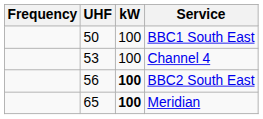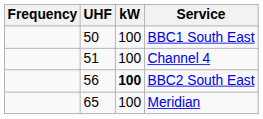 <table class="wikitable sortable">
 <tr>
 <th>Frequency</th>
 <th>UHF</th>
 <th>kW</th>
 <th>Service</th>
 </tr>
 <tr>
 <td></td>
 <td>50</td>
 <td>100</td>
 <td><a href='#'>BBC1 South East</a></td>
 </tr>
 <tr>
 <td></td>
-<td>53</td>
+<td>51</td>
 <td>100</td>
 <td><a href='#'>Channel 4</a></td>
 </tr>
 <tr>
 <td></td>
 <td>56</td>
 <td><strong>100</strong></td>
 <td><a href='#'>BBC2 South East</a></td>
 </tr>
 <tr>
 <td></td>
 <td>65</td>
-<td><strong>100</strong></td>
+<td>100</td>
 <td><a href='#'>Meridian</a></td>
 </tr>
 </table>
